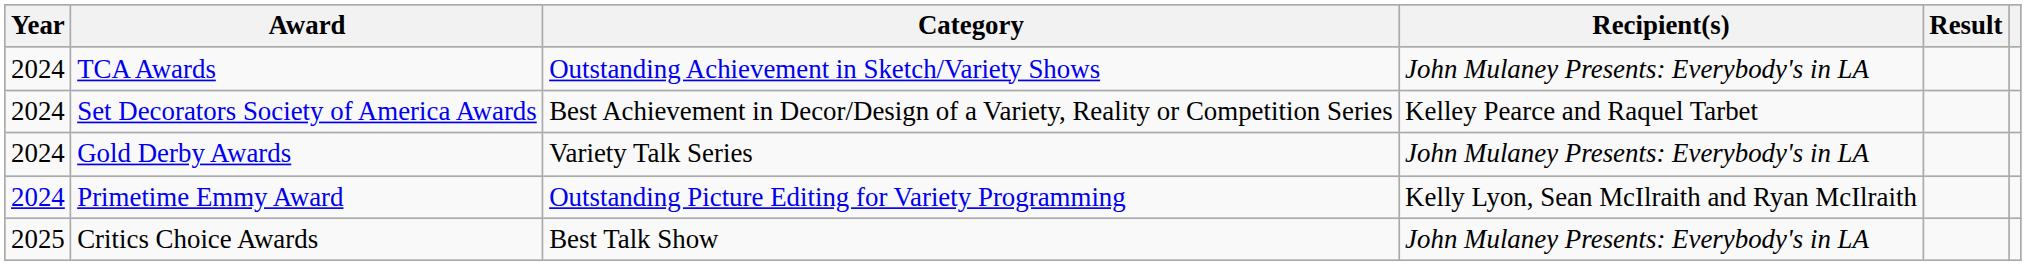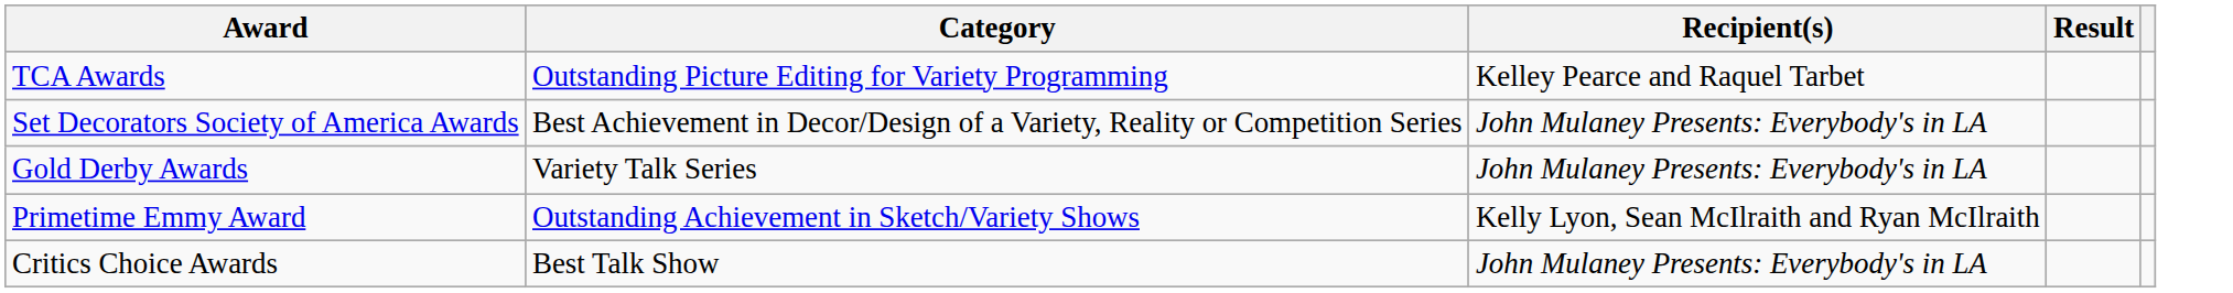 <table class="wikitable plainrowheaders">
 <tr>
-<th scope="col">Year</th>
 <th scope="col">Award</th>
 <th scope="col">Category</th>
 <th scope="col">Recipient(s)</th>
 <th scope="col">Result</th>
 <th scope="col"></th>
 </tr>
 <tr>
-<td>2024</td>
 <td><a href='#'>TCA Awards</a></td>
-<td><a href='#'>Outstanding Achievement in Sketch/Variety Shows</a></td>
+<td><a href='#'>Outstanding Picture Editing for Variety Programming</a></td>
+<td>Kelley Pearce and Raquel Tarbet</td>
+<td></td>
+<td></td>
+</tr>
+<tr>
+<td><a href='#'>Set Decorators Society of America Awards</a></td>
+<td>Best Achievement in Decor/Design of a Variety, Reality or Competition Series</td>
 <td><em>John Mulaney Presents: Everybody's in LA</em></td>
 <td></td>
 <td></td>
 </tr>
 <tr>
-<td>2024</td>
-<td><a href='#'>Set Decorators Society of America Awards</a></td>
-<td>Best Achievement in Decor/Design of a Variety, Reality or Competition Series</td>
-<td>Kelley Pearce and Raquel Tarbet</td>
-<td></td>
-<td></td>
-</tr>
-<tr>
-<td>2024</td>
 <td><a href='#'>Gold Derby Awards</a></td>
 <td>Variety Talk Series</td>
 <td><em>John Mulaney Presents: Everybody's in LA</em></td>
 <td></td>
 <td></td>
 </tr>
 <tr>
-<td><a href='#'>2024</a></td>
 <td><a href='#'>Primetime Emmy Award</a></td>
-<td><a href='#'>Outstanding Picture Editing for Variety Programming</a></td>
+<td><a href='#'>Outstanding Achievement in Sketch/Variety Shows</a></td>
 <td>Kelly Lyon, Sean McIlraith and Ryan McIlraith </td>
 <td></td>
 <td></td>
 </tr>
 <tr>
-<td>2025</td>
 <td>Critics Choice Awards</td>
 <td>Best Talk Show</td>
 <td><em>John Mulaney Presents: Everybody's in LA</em></td>
 <td></td>
 <td></td>
 </tr>
 </table>
